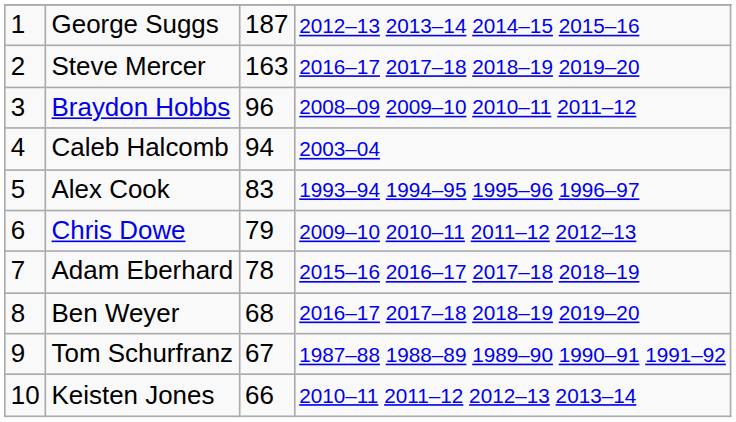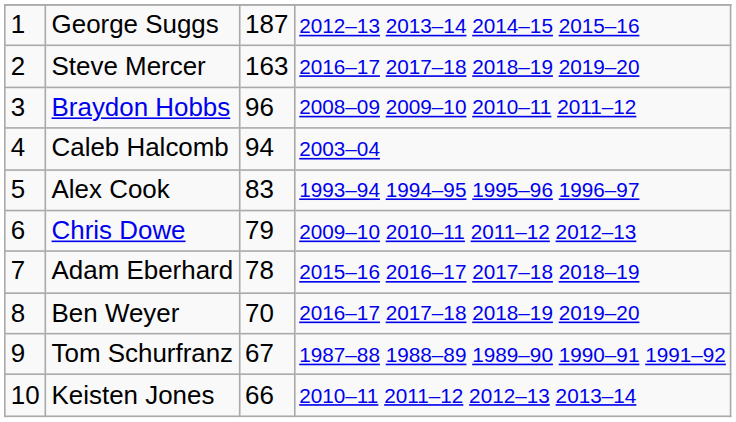 <table class="wikitable">
 <tr>
 </tr>
 <tr>
 <td>1</td>
 <td>George Suggs</td>
 <td>187</td>
 <td style="font-size:80%;"><a href='#'>2012–13</a> <a href='#'>2013–14</a> <a href='#'>2014–15</a> <a href='#'>2015–16</a></td>
 </tr>
 <tr>
 <td>2</td>
 <td>Steve Mercer</td>
 <td>163</td>
 <td style="font-size:80%;"><a href='#'>2016–17</a> <a href='#'>2017–18</a> <a href='#'>2018–19</a> <a href='#'>2019–20</a></td>
 </tr>
 <tr>
 <td>3</td>
 <td><a href='#'>Braydon Hobbs</a></td>
 <td>96</td>
 <td style="font-size:80%;"><a href='#'>2008–09</a> <a href='#'>2009–10</a> <a href='#'>2010–11</a> <a href='#'>2011–12</a></td>
 </tr>
 <tr>
 <td>4</td>
 <td>Caleb Halcomb</td>
 <td>94</td>
 <td style="font-size:80%;"><a href='#'>2003–04</a></td>
 </tr>
 <tr>
 <td>5</td>
 <td>Alex Cook</td>
 <td>83</td>
 <td style="font-size:80%;"><a href='#'>1993–94</a> <a href='#'>1994–95</a> <a href='#'>1995–96</a> <a href='#'>1996–97</a></td>
 </tr>
 <tr>
 <td>6</td>
 <td><a href='#'>Chris Dowe</a></td>
 <td>79</td>
 <td style="font-size:80%;"><a href='#'>2009–10</a> <a href='#'>2010–11</a> <a href='#'>2011–12</a> <a href='#'>2012–13</a></td>
 </tr>
 <tr>
 <td>7</td>
 <td>Adam Eberhard</td>
 <td>78</td>
 <td style="font-size:80%;"><a href='#'>2015–16</a> <a href='#'>2016–17</a> <a href='#'>2017–18</a> <a href='#'>2018–19</a></td>
 </tr>
 <tr>
 <td>8</td>
 <td>Ben Weyer</td>
-<td>68</td>
+<td>70</td>
 <td style="font-size:80%;"><a href='#'>2016–17</a> <a href='#'>2017–18</a> <a href='#'>2018–19</a> <a href='#'>2019–20</a></td>
 </tr>
 <tr>
 <td>9</td>
 <td>Tom Schurfranz</td>
 <td>67</td>
 <td style="font-size:80%;"><a href='#'>1987–88</a> <a href='#'>1988–89</a> <a href='#'>1989–90</a> <a href='#'>1990–91</a> <a href='#'>1991–92</a></td>
 </tr>
 <tr>
 <td>10</td>
 <td>Keisten Jones</td>
 <td>66</td>
 <td style="font-size:80%;"><a href='#'>2010–11</a> <a href='#'>2011–12</a> <a href='#'>2012–13</a> <a href='#'>2013–14</a></td>
 </tr>
 </table>
